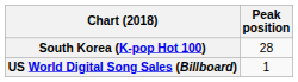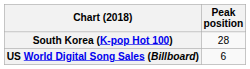 <table class="wikitable sortable plainrowheaders" style="text-align:center">
 <tr>
 <th scope="col">Chart (2018)</th>
 <th scope="col">Peak<br>position</th>
 </tr>
 <tr>
 <th scope="row">South Korea (<a href='#'>K-pop Hot 100</a>)</th>
 <td>28</td>
 </tr>
 <tr>
 <th scope="row">US <a href='#'>World Digital Song Sales</a> (<em>Billboard</em>)</th>
-<td>1</td>
+<td>6</td>
 </tr>
 </table>
